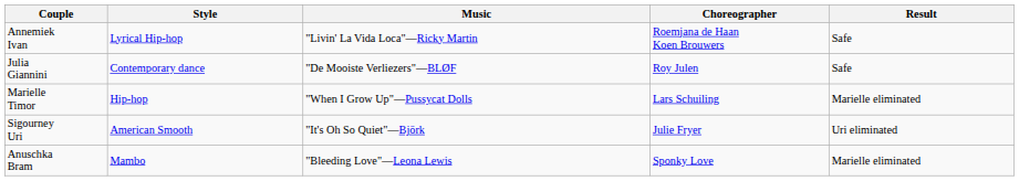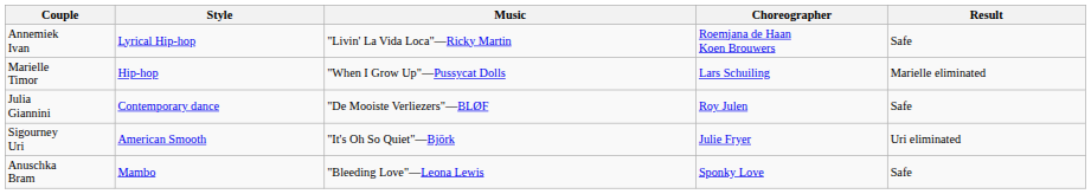 <table class="wikitable" width="90%">
 <tr>
 <th>Couple</th>
 <th>Style</th>
 <th>Music</th>
 <th>Choreographer</th>
 <th>Result</th>
 </tr>
 <tr>
 <td>Annemiek<br>Ivan</td>
 <td><a href='#'>Lyrical Hip-hop</a></td>
 <td>"Livin' La Vida Loca"—<a href='#'>Ricky Martin</a></td>
 <td><a href='#'>Roemjana de Haan</a><br><a href='#'>Koen Brouwers</a></td>
 <td>Safe</td>
 </tr>
 <tr>
+<td>Marielle<br>Timor</td>
+<td><a href='#'>Hip-hop</a></td>
+<td>"When I Grow Up"—<a href='#'>Pussycat Dolls</a></td>
+<td><a href='#'>Lars Schuiling</a></td>
+<td>Marielle eliminated</td>
+</tr>
+<tr>
 <td>Julia<br>Giannini</td>
 <td><a href='#'>Contemporary dance</a></td>
 <td>"De Mooiste Verliezers"—<a href='#'>BLØF</a></td>
 <td><a href='#'>Roy Julen</a></td>
 <td>Safe</td>
-</tr>
-<tr>
-<td>Marielle<br>Timor</td>
-<td><a href='#'>Hip-hop</a></td>
-<td>"When I Grow Up"—<a href='#'>Pussycat Dolls</a></td>
-<td><a href='#'>Lars Schuiling</a></td>
-<td>Marielle eliminated</td>
 </tr>
 <tr>
 <td>Sigourney<br>Uri</td>
 <td><a href='#'>American Smooth</a></td>
 <td>"It's Oh So Quiet"—<a href='#'>Björk</a></td>
 <td><a href='#'>Julie Fryer</a></td>
 <td>Uri eliminated</td>
 </tr>
 <tr>
 <td>Anuschka<br>Bram</td>
 <td><a href='#'>Mambo</a></td>
 <td>"Bleeding Love"—<a href='#'>Leona Lewis</a></td>
 <td><a href='#'>Sponky Love</a></td>
-<td>Marielle eliminated</td>
+<td>Safe</td>
 </tr>
 </table>
